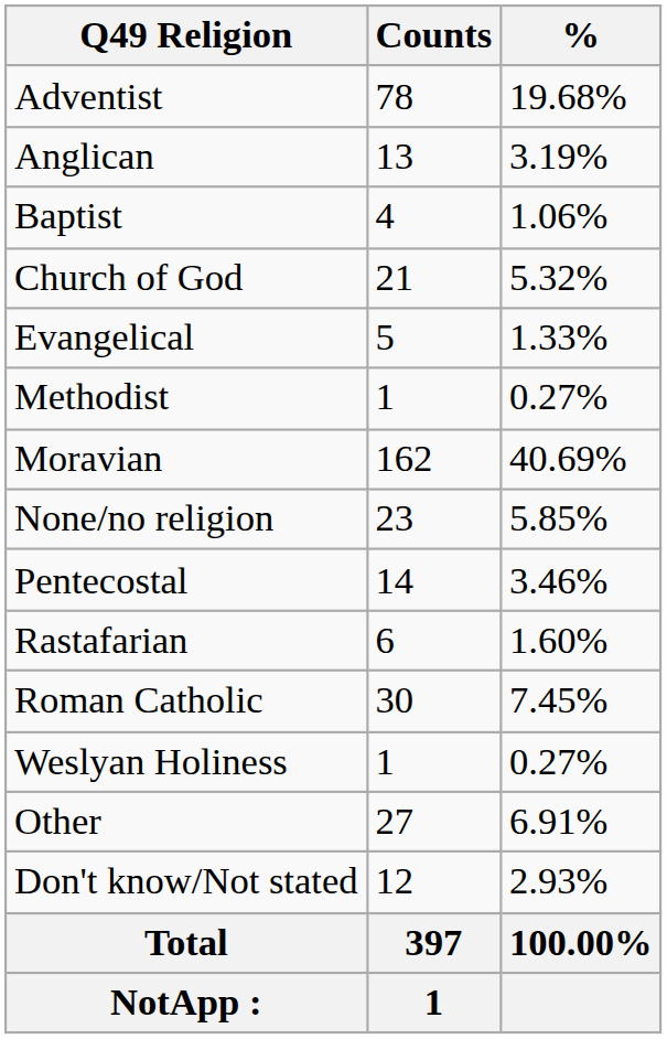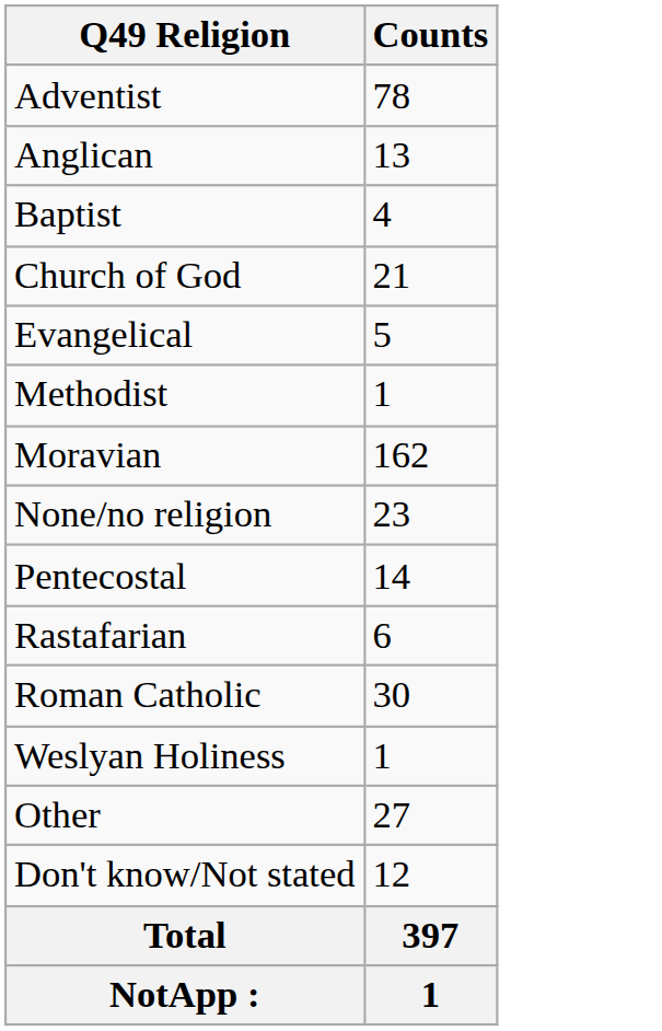 <table class="wikitable sortable">
 <tr>
 <th>Q49 Religion</th>
 <th>Counts</th>
-<th>%</th>
 </tr>
 <tr>
 <td>Adventist</td>
 <td>78</td>
-<td>19.68%</td>
 </tr>
 <tr>
 <td>Anglican</td>
 <td>13</td>
-<td>3.19%</td>
 </tr>
 <tr>
 <td>Baptist</td>
 <td>4</td>
-<td>1.06%</td>
 </tr>
 <tr>
 <td>Church of God</td>
 <td>21</td>
-<td>5.32%</td>
 </tr>
 <tr>
 <td>Evangelical</td>
 <td>5</td>
-<td>1.33%</td>
 </tr>
 <tr>
 <td>Methodist</td>
 <td>1</td>
-<td>0.27%</td>
 </tr>
 <tr>
 <td>Moravian</td>
 <td>162</td>
-<td>40.69%</td>
 </tr>
 <tr>
 <td>None/no religion</td>
 <td>23</td>
-<td>5.85%</td>
 </tr>
 <tr>
 <td>Pentecostal</td>
 <td>14</td>
-<td>3.46%</td>
 </tr>
 <tr>
 <td>Rastafarian</td>
 <td>6</td>
-<td>1.60%</td>
 </tr>
 <tr>
 <td>Roman Catholic</td>
 <td>30</td>
-<td>7.45%</td>
 </tr>
 <tr>
 <td>Weslyan Holiness</td>
 <td>1</td>
-<td>0.27%</td>
 </tr>
 <tr>
 <td>Other</td>
 <td>27</td>
-<td>6.91%</td>
 </tr>
 <tr>
 <td>Don't know/Not stated</td>
 <td>12</td>
-<td>2.93%</td>
 </tr>
 <tr>
 <th>Total</th>
 <th>397</th>
-<th>100.00%</th>
 </tr>
 <tr>
 <th>NotApp :</th>
 <th>1</th>
-<th></th>
 </tr>
 </table>
